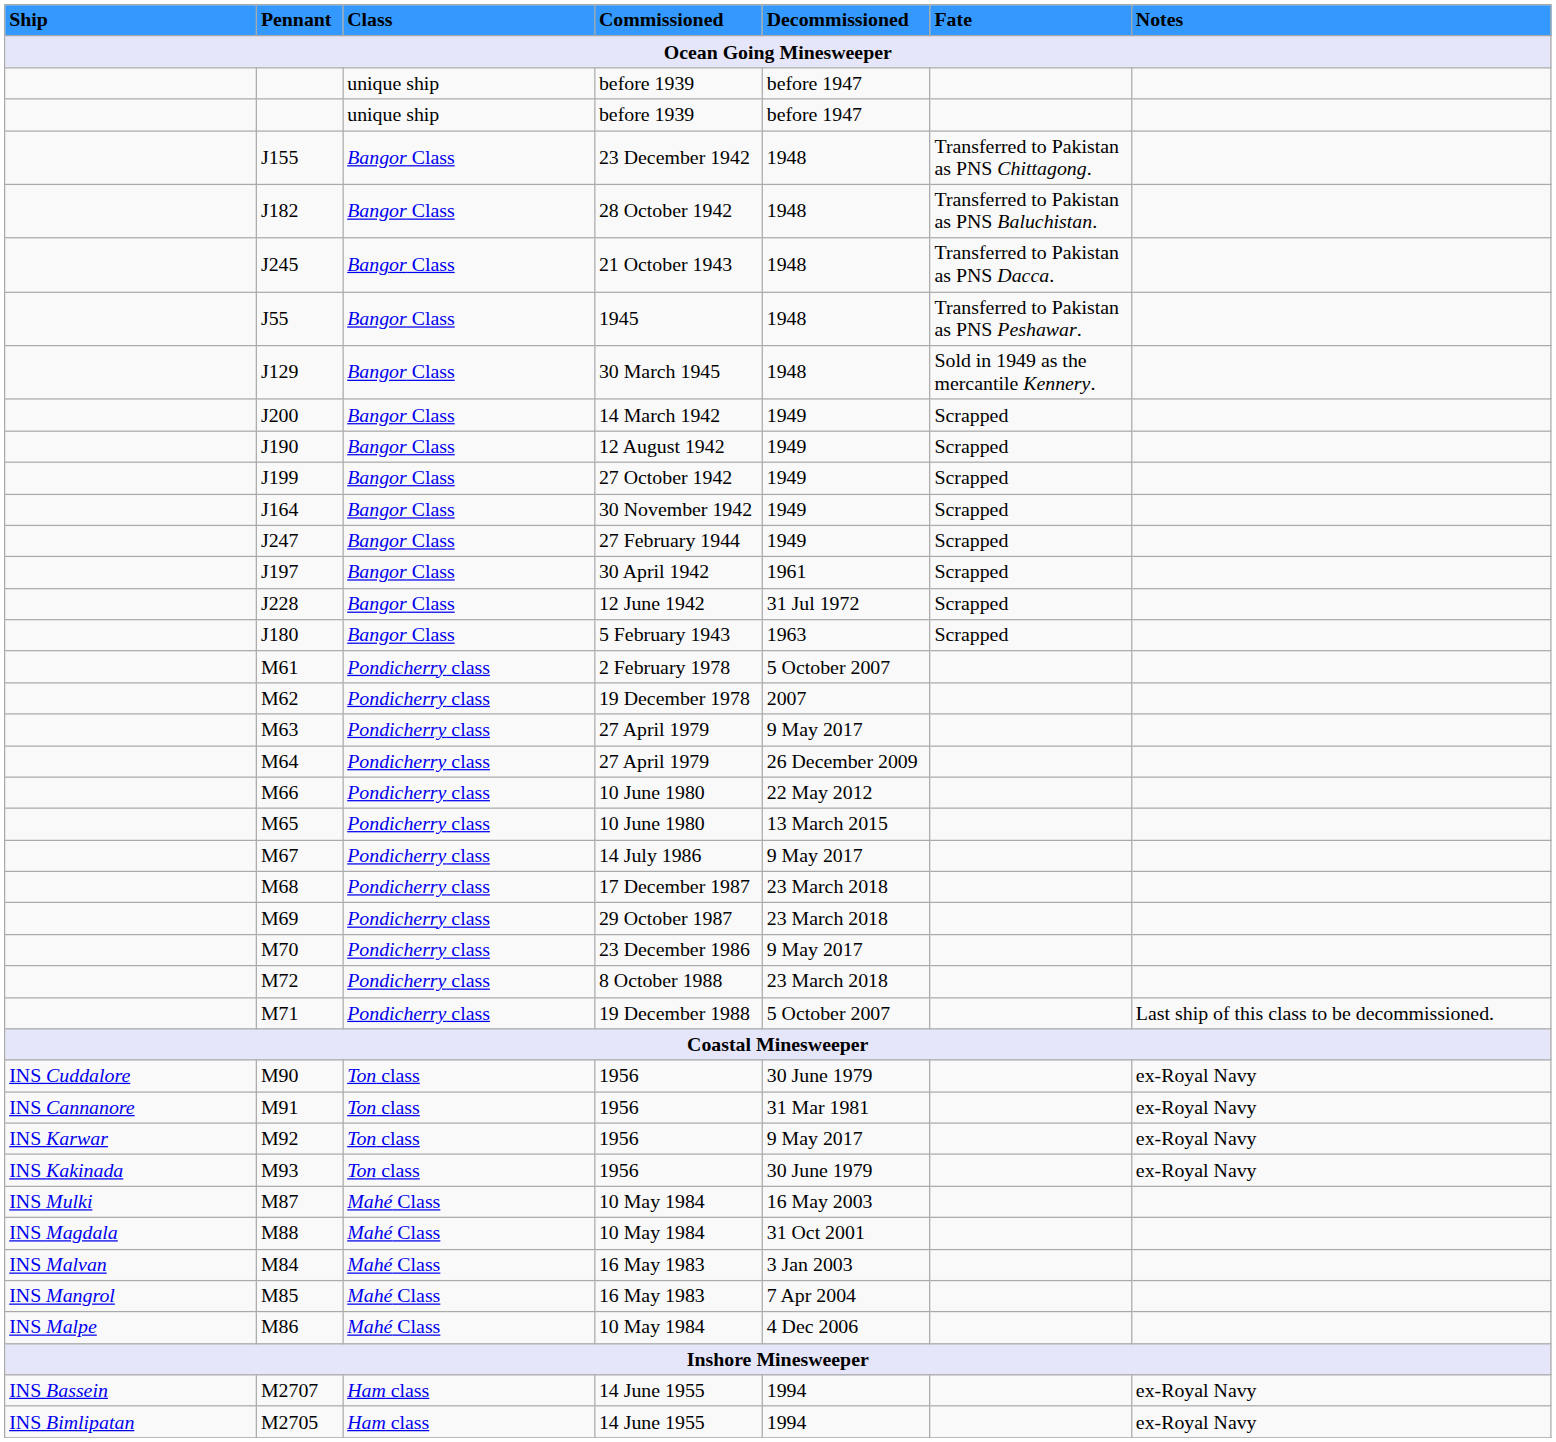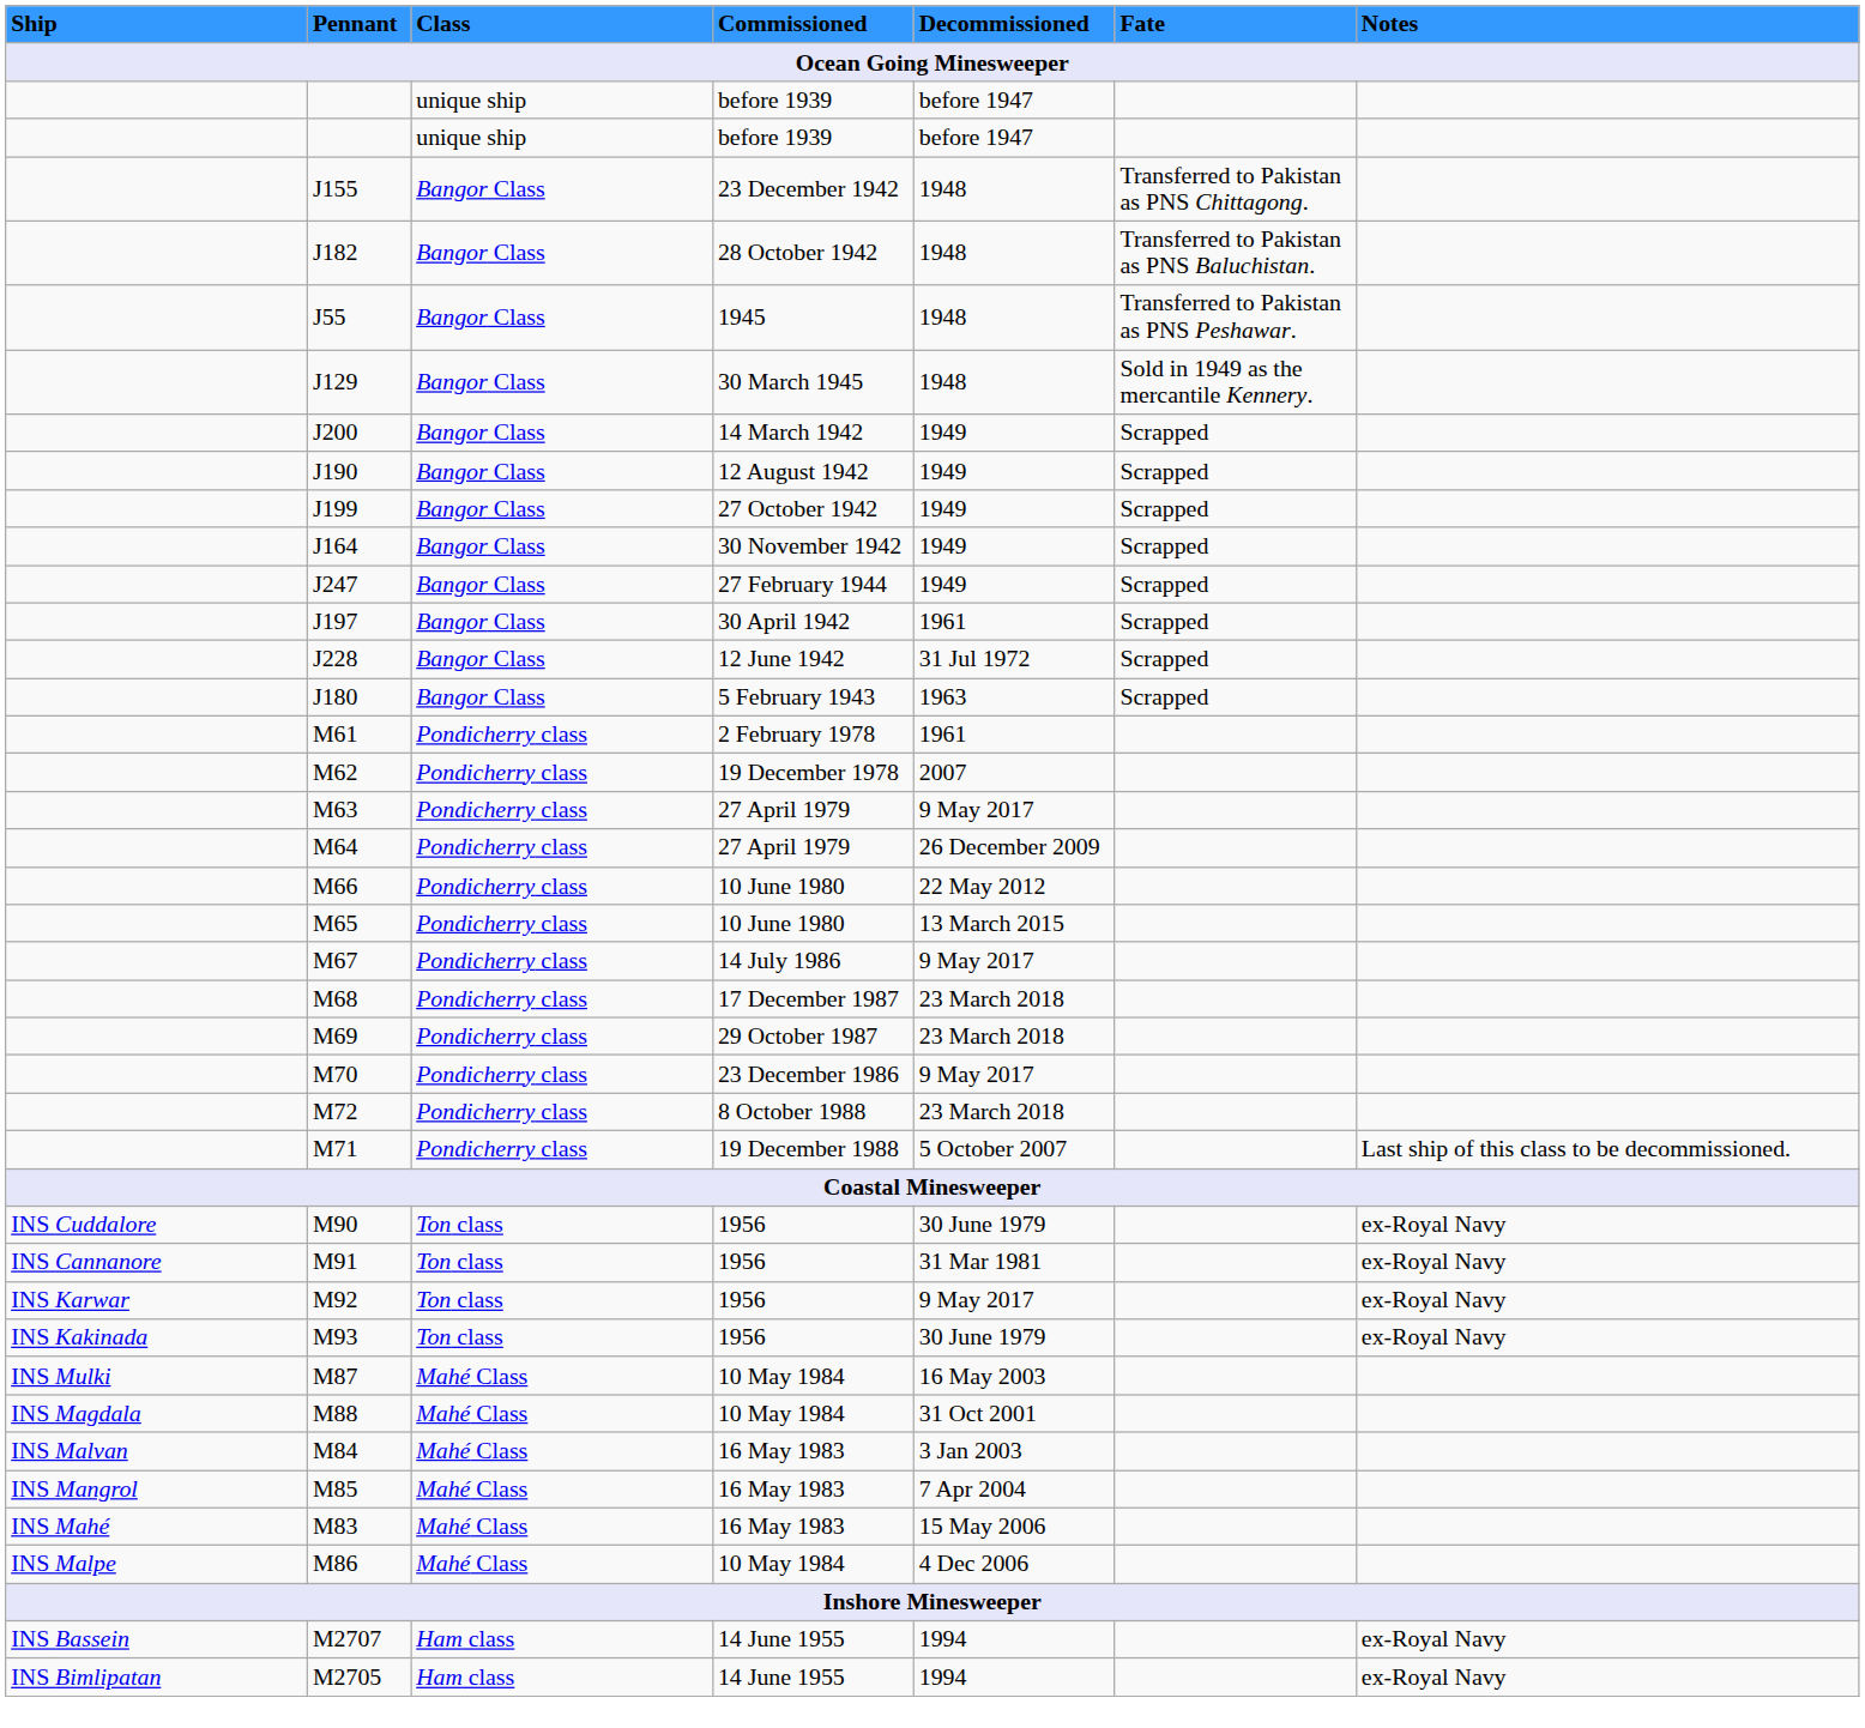 <table class="wikitable">
 <tr>
 <th style="text-align:left; width:15%;background-color:#3399FF;">Ship</th>
 <th style="text-align:left; width:5%;background-color:#3399FF;">Pennant</th>
 <th style="text-align:left; width:15%;background-color:#3399FF;">Class</th>
 <th style="text-align:left; width:10%;background-color:#3399FF;">Commissioned</th>
 <th style="text-align:left; width:10%;background-color:#3399FF;">Decommissioned</th>
 <th style="text-align:left; width:12%;background-color:#3399FF;">Fate</th>
 <th style="text-align:left; width:25%;background-color:#3399FF;">Notes</th>
 </tr>
 <tr>
 <th colspan="7" style="background: lavender;">Ocean Going Minesweeper</th>
 </tr>
 <tr>
 <td> </td>
 <td></td>
 <td>unique ship</td>
 <td>before 1939</td>
 <td>before 1947</td>
 <td></td>
 <td></td>
 </tr>
 <tr>
 <td> </td>
 <td></td>
 <td>unique ship</td>
 <td>before 1939</td>
 <td>before 1947</td>
 <td></td>
 <td></td>
 </tr>
 <tr>
 <td></td>
 <td>J155</td>
 <td><a href='#'><em>Bangor</em> Class</a></td>
 <td>23 December 1942</td>
 <td>1948</td>
 <td>Transferred to Pakistan as PNS <em>Chittagong</em>.</td>
 <td></td>
 </tr>
 <tr>
 <td></td>
 <td>J182</td>
 <td><a href='#'><em>Bangor</em> Class</a></td>
 <td>28 October 1942</td>
 <td>1948</td>
 <td>Transferred to Pakistan as PNS <em>Baluchistan</em>.</td>
-<td></td>
-</tr>
-<tr>
-<td></td>
-<td>J245</td>
-<td><a href='#'><em>Bangor</em> Class</a></td>
-<td>21 October 1943</td>
-<td>1948</td>
-<td>Transferred to Pakistan as PNS <em>Dacca</em>.</td>
 <td></td>
 </tr>
 <tr>
 <td></td>
 <td>J55</td>
 <td><a href='#'><em>Bangor</em> Class</a></td>
 <td>1945</td>
 <td>1948</td>
 <td>Transferred to Pakistan as PNS <em>Peshawar</em>.</td>
 <td></td>
 </tr>
 <tr>
 <td></td>
 <td>J129</td>
 <td><a href='#'><em>Bangor</em> Class</a></td>
 <td>30 March 1945</td>
 <td>1948</td>
 <td>Sold in 1949 as the mercantile <em>Kennery</em>.</td>
 <td></td>
 </tr>
 <tr>
 <td></td>
 <td>J200</td>
 <td><a href='#'><em>Bangor</em> Class</a></td>
 <td>14 March 1942</td>
 <td>1949</td>
 <td>Scrapped</td>
 <td></td>
 </tr>
 <tr>
 <td></td>
 <td>J190</td>
 <td><a href='#'><em>Bangor</em> Class</a></td>
 <td>12 August 1942</td>
 <td>1949</td>
 <td>Scrapped</td>
 <td></td>
 </tr>
 <tr>
 <td></td>
 <td>J199</td>
 <td><a href='#'><em>Bangor</em> Class</a></td>
 <td>27 October 1942</td>
 <td>1949</td>
 <td>Scrapped</td>
 <td></td>
 </tr>
 <tr>
 <td></td>
 <td>J164</td>
 <td><a href='#'><em>Bangor</em> Class</a></td>
 <td>30 November 1942</td>
 <td>1949</td>
 <td>Scrapped</td>
 <td></td>
 </tr>
 <tr>
 <td></td>
 <td>J247</td>
 <td><a href='#'><em>Bangor</em> Class</a></td>
 <td>27 February 1944</td>
 <td>1949</td>
 <td>Scrapped</td>
 <td></td>
 </tr>
 <tr>
 <td></td>
 <td>J197</td>
 <td><a href='#'><em>Bangor</em> Class</a></td>
 <td>30 April 1942</td>
 <td>1961</td>
 <td>Scrapped</td>
 <td></td>
 </tr>
 <tr>
 <td></td>
 <td>J228</td>
 <td><a href='#'><em>Bangor</em> Class</a></td>
 <td>12 June 1942</td>
 <td>31 Jul 1972</td>
 <td>Scrapped</td>
 <td></td>
 </tr>
 <tr>
 <td></td>
 <td>J180</td>
 <td><a href='#'><em>Bangor</em> Class</a></td>
 <td>5 February 1943</td>
 <td>1963</td>
 <td>Scrapped</td>
 <td></td>
 </tr>
 <tr>
 <td></td>
 <td>M61</td>
 <td><a href='#'><em>Pondicherry</em> class</a></td>
 <td>2 February 1978</td>
-<td>5 October 2007</td>
+<td>1961</td>
 <td></td>
 <td></td>
 </tr>
 <tr>
 <td></td>
 <td>M62</td>
 <td><a href='#'><em>Pondicherry</em> class</a></td>
 <td>19 December 1978</td>
 <td>2007</td>
 <td></td>
 <td></td>
 </tr>
 <tr>
 <td></td>
 <td>M63</td>
 <td><a href='#'><em>Pondicherry</em> class</a></td>
 <td>27 April 1979</td>
 <td>9 May 2017</td>
 <td></td>
 <td></td>
 </tr>
 <tr>
 <td></td>
 <td>M64</td>
 <td><a href='#'><em>Pondicherry</em> class</a></td>
 <td>27 April 1979</td>
 <td>26 December 2009</td>
 <td></td>
 <td></td>
 </tr>
 <tr>
 <td></td>
 <td>M66</td>
 <td><a href='#'><em>Pondicherry</em> class</a></td>
 <td>10 June 1980</td>
 <td>22 May 2012</td>
 <td></td>
 <td></td>
 </tr>
 <tr>
 <td></td>
 <td>M65</td>
 <td><a href='#'><em>Pondicherry</em> class</a></td>
 <td>10 June 1980</td>
 <td>13 March 2015</td>
 <td></td>
 <td></td>
 </tr>
 <tr>
 <td></td>
 <td>M67</td>
 <td><a href='#'><em>Pondicherry</em> class</a></td>
 <td>14 July 1986</td>
 <td>9 May 2017</td>
 <td></td>
 <td></td>
 </tr>
 <tr>
 <td></td>
 <td>M68</td>
 <td><a href='#'><em>Pondicherry</em> class</a></td>
 <td>17 December 1987</td>
 <td>23 March 2018</td>
 <td></td>
 <td></td>
 </tr>
 <tr>
 <td></td>
 <td>M69</td>
 <td><a href='#'><em>Pondicherry</em> class</a></td>
 <td>29 October 1987</td>
 <td>23 March 2018</td>
 <td></td>
 <td></td>
 </tr>
 <tr>
 <td></td>
 <td>M70</td>
 <td><a href='#'><em>Pondicherry</em> class</a></td>
 <td>23 December 1986</td>
 <td>9 May 2017</td>
 <td></td>
 <td></td>
 </tr>
 <tr>
 <td></td>
 <td>M72</td>
 <td><a href='#'><em>Pondicherry</em> class</a></td>
 <td>8 October 1988</td>
 <td>23 March 2018</td>
 <td></td>
 <td></td>
 </tr>
 <tr>
 <td></td>
 <td>M71</td>
 <td><a href='#'><em>Pondicherry</em> class</a></td>
 <td>19 December 1988</td>
 <td>5 October 2007</td>
 <td></td>
 <td>Last ship of this class to be decommissioned.</td>
 </tr>
 <tr>
 <th colspan="7" style="background: lavender;">Coastal Minesweeper</th>
 </tr>
 <tr>
 <td><a href='#'>INS <em>Cuddalore</em></a></td>
 <td>M90</td>
 <td><a href='#'><em>Ton</em> class</a></td>
 <td>1956</td>
 <td>30 June 1979</td>
 <td></td>
 <td>ex-Royal Navy </td>
 </tr>
 <tr>
 <td><a href='#'>INS <em>Cannanore</em></a></td>
 <td>M91</td>
 <td><a href='#'><em>Ton</em> class</a></td>
 <td>1956</td>
 <td>31 Mar 1981</td>
 <td></td>
 <td>ex-Royal Navy </td>
 </tr>
 <tr>
 <td><a href='#'>INS <em>Karwar</em></a></td>
 <td>M92</td>
 <td><a href='#'><em>Ton</em> class</a></td>
 <td>1956</td>
 <td>9 May 2017</td>
 <td></td>
 <td>ex-Royal Navy </td>
 </tr>
 <tr>
 <td><a href='#'>INS <em>Kakinada</em></a></td>
 <td>M93</td>
 <td><a href='#'><em>Ton</em> class</a></td>
 <td>1956</td>
 <td>30 June 1979</td>
 <td></td>
 <td>ex-Royal Navy </td>
 </tr>
 <tr>
 <td><a href='#'>INS <em>Mulki</em></a></td>
 <td>M87</td>
 <td><a href='#'><em>Mahé</em> Class</a></td>
 <td>10 May 1984</td>
 <td>16 May 2003</td>
 <td></td>
 <td></td>
 </tr>
 <tr>
 <td><a href='#'>INS <em>Magdala</em></a></td>
 <td>M88</td>
 <td><a href='#'><em>Mahé</em> Class</a></td>
 <td>10 May 1984</td>
 <td>31 Oct 2001</td>
 <td></td>
 <td></td>
 </tr>
 <tr>
 <td><a href='#'>INS <em>Malvan</em></a></td>
 <td>M84</td>
 <td><a href='#'><em>Mahé</em> Class</a></td>
 <td>16 May 1983</td>
 <td>3 Jan 2003</td>
 <td></td>
 <td></td>
 </tr>
 <tr>
 <td><a href='#'>INS <em>Mangrol</em></a></td>
 <td>M85</td>
 <td><a href='#'><em>Mahé</em> Class</a></td>
 <td>16 May 1983</td>
 <td>7 Apr 2004</td>
 <td></td>
 <td></td>
 </tr>
 <tr>
+<td><a href='#'>INS <em>Mahé</em></a></td>
+<td>M83</td>
+<td><a href='#'><em>Mahé</em> Class</a></td>
+<td>16 May 1983</td>
+<td>15 May 2006</td>
+<td></td>
+<td></td>
+</tr>
+<tr>
 <td><a href='#'>INS <em> Malpe</em></a></td>
 <td>M86</td>
 <td><a href='#'><em>Mahé</em> Class</a></td>
 <td>10 May 1984</td>
 <td>4 Dec 2006</td>
 <td></td>
 <td></td>
 </tr>
 <tr>
 <th colspan="7" style="background: lavender;">Inshore Minesweeper</th>
 </tr>
 <tr>
 <td><a href='#'>INS <em>Bassein</em></a></td>
 <td>M2707</td>
 <td><a href='#'><em>Ham</em> class</a></td>
 <td>14 June 1955</td>
 <td>1994</td>
 <td></td>
 <td>ex-Royal Navy </td>
 </tr>
 <tr>
 <td><a href='#'>INS <em>Bimlipatan</em></a></td>
 <td>M2705</td>
 <td><a href='#'><em>Ham</em> class</a></td>
 <td>14 June 1955</td>
 <td>1994</td>
 <td></td>
 <td>ex-Royal Navy </td>
 </tr>
 <tr>
 </tr>
 </table>
